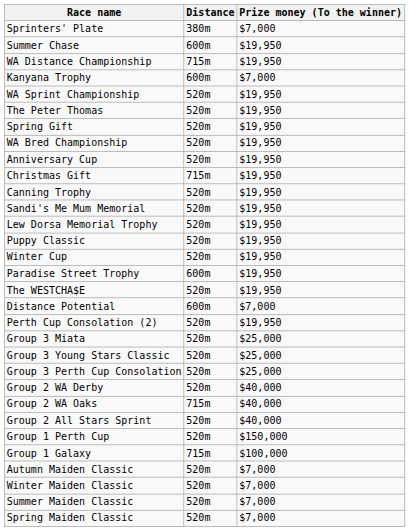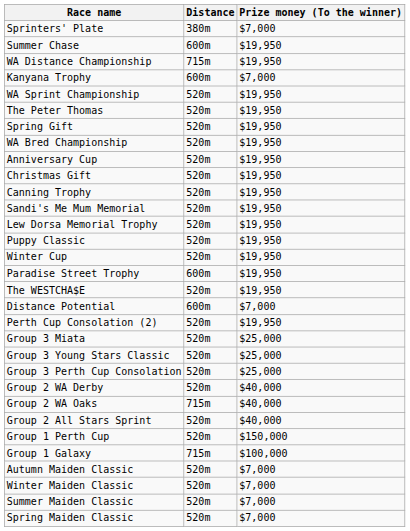 <table class="wikitable">
 <tr>
 <th>Race name</th>
 <th>Distance</th>
 <th>Prize money (To the winner)</th>
 </tr>
 <tr>
 <td>Sprinters' Plate</td>
 <td>380m</td>
 <td>$7,000</td>
 </tr>
 <tr>
 <td>Summer Chase</td>
 <td>600m</td>
 <td>$19,950</td>
 </tr>
 <tr>
 <td>WA Distance Championship</td>
 <td>715m</td>
 <td>$19,950</td>
 </tr>
 <tr>
 <td>Kanyana Trophy</td>
 <td>600m</td>
 <td>$7,000</td>
 </tr>
 <tr>
 <td>WA Sprint Championship</td>
 <td>520m</td>
 <td>$19,950</td>
 </tr>
 <tr>
 <td>The Peter Thomas</td>
 <td>520m</td>
 <td>$19,950</td>
 </tr>
 <tr>
 <td>Spring Gift</td>
 <td>520m</td>
 <td>$19,950</td>
 </tr>
 <tr>
 <td>WA Bred Championship</td>
 <td>520m</td>
 <td>$19,950</td>
 </tr>
 <tr>
 <td>Anniversary Cup</td>
 <td>520m</td>
 <td>$19,950</td>
 </tr>
 <tr>
 <td>Christmas Gift</td>
-<td>715m</td>
+<td>520m</td>
 <td>$19,950</td>
 </tr>
 <tr>
 <td>Canning Trophy</td>
 <td>520m</td>
 <td>$19,950</td>
 </tr>
 <tr>
 <td>Sandi's Me Mum Memorial</td>
 <td>520m</td>
 <td>$19,950</td>
 </tr>
 <tr>
 <td>Lew Dorsa Memorial Trophy</td>
 <td>520m</td>
 <td>$19,950</td>
 </tr>
 <tr>
 <td>Puppy Classic</td>
 <td>520m</td>
 <td>$19,950</td>
 </tr>
 <tr>
 <td>Winter Cup</td>
 <td>520m</td>
 <td>$19,950</td>
 </tr>
 <tr>
 <td>Paradise Street Trophy</td>
 <td>600m</td>
 <td>$19,950</td>
 </tr>
 <tr>
 <td>The WESTCHA$E</td>
 <td>520m</td>
 <td>$19,950</td>
 </tr>
 <tr>
 <td>Distance Potential</td>
 <td>600m</td>
 <td>$7,000</td>
 </tr>
 <tr>
 <td>Perth Cup Consolation (2)</td>
 <td>520m</td>
 <td>$19,950</td>
 </tr>
 <tr>
 <td>Group 3 Miata</td>
 <td>520m</td>
 <td>$25,000</td>
 </tr>
 <tr>
 <td>Group 3 Young Stars Classic</td>
 <td>520m</td>
 <td>$25,000</td>
 </tr>
 <tr>
 <td>Group 3 Perth Cup Consolation</td>
 <td>520m</td>
 <td>$25,000</td>
 </tr>
 <tr>
 <td>Group 2 WA Derby</td>
 <td>520m</td>
 <td>$40,000</td>
 </tr>
 <tr>
 <td>Group 2 WA Oaks</td>
 <td>715m</td>
 <td>$40,000</td>
 </tr>
 <tr>
 <td>Group 2 All Stars Sprint</td>
 <td>520m</td>
 <td>$40,000</td>
 </tr>
 <tr>
 <td>Group 1 Perth Cup</td>
 <td>520m</td>
 <td>$150,000</td>
 </tr>
 <tr>
 <td>Group 1 Galaxy</td>
 <td>715m</td>
 <td>$100,000</td>
 </tr>
 <tr>
 <td>Autumn Maiden Classic</td>
 <td>520m</td>
 <td>$7,000</td>
 </tr>
 <tr>
 <td>Winter Maiden Classic</td>
 <td>520m</td>
 <td>$7,000</td>
 </tr>
 <tr>
 <td>Summer Maiden Classic</td>
 <td>520m</td>
 <td>$7,000</td>
 </tr>
 <tr>
 <td>Spring Maiden Classic</td>
 <td>520m</td>
 <td>$7,000</td>
 </tr>
 </table>
